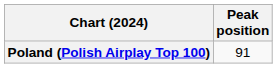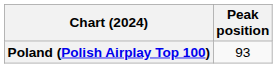 <table class="wikitable plainrowheaders" style="text-align:center">
 <tr>
 <th>Chart (2024)</th>
 <th>Peak<br>position</th>
 </tr>
 <tr>
 <th scope="row">Poland (<a href='#'>Polish Airplay Top 100</a>)</th>
-<td>91</td>
+<td>93</td>
 </tr>
 </table>
